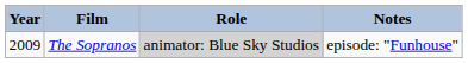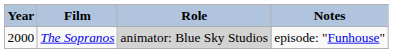 <table class="wikitable" style="font-size: 95%;">
 <tr>
 <th style="background:#b0c4de;">Year</th>
 <th style="background:#b0c4de;">Film</th>
 <th style="background:#b0c4de;">Role</th>
 <th style="background:#b0c4de;">Notes</th>
 </tr>
 <tr>
-<td>2009</td>
+<td>2000</td>
 <td><em><a href='#'>The Sopranos</a></em></td>
 <td style="background: lightgrey;">animator: Blue Sky Studios</td>
 <td>episode: "<a href='#'>Funhouse</a>"</td>
 </tr>
 </table>
